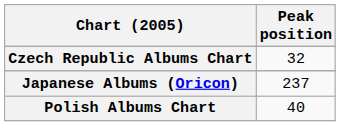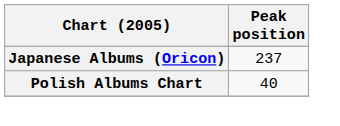 <table class="wikitable sortable plainrowheaders">
 <tr>
 <th>Chart (2005)</th>
 <th>Peak<br>position</th>
 </tr>
 <tr>
 </tr>
 <tr>
-</tr>
-<tr>
-<th scope="row">Czech Republic Albums Chart</th>
-<td align="center">32</td>
 </tr>
 <tr>
 </tr>
 <tr>
 </tr>
 <tr>
 </tr>
 <tr>
 </tr>
 <tr>
 <th scope="row">Japanese Albums (<a href='#'>Oricon</a>)</th>
 <td align="center">237</td>
 </tr>
 <tr>
 <th scope="row">Polish Albums Chart</th>
 <td align="center">40</td>
 </tr>
 <tr>
 </tr>
 <tr>
 </tr>
 <tr>
 </tr>
 <tr>
 </tr>
 <tr>
 </tr>
 <tr>
 </tr>
 <tr>
 </tr>
 </table>
